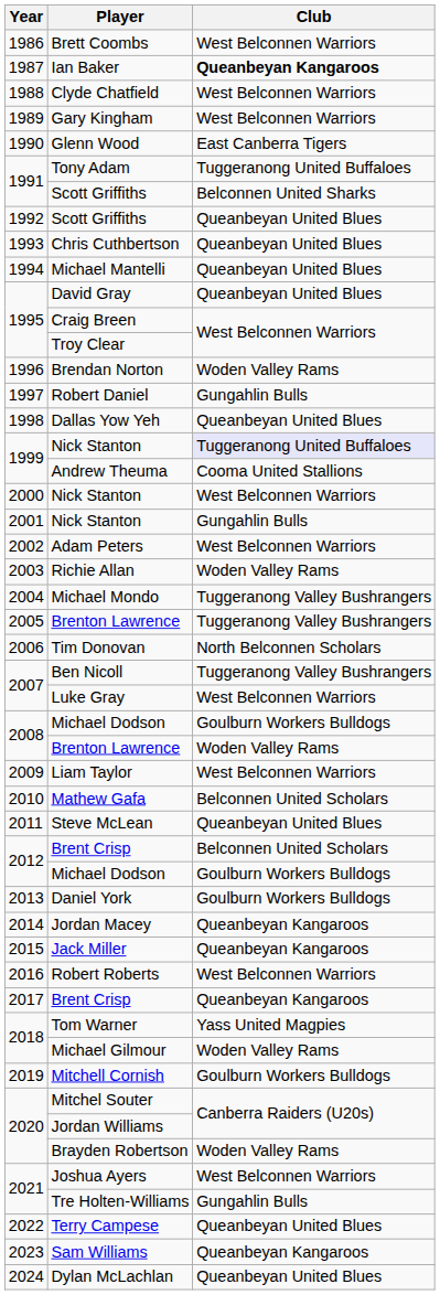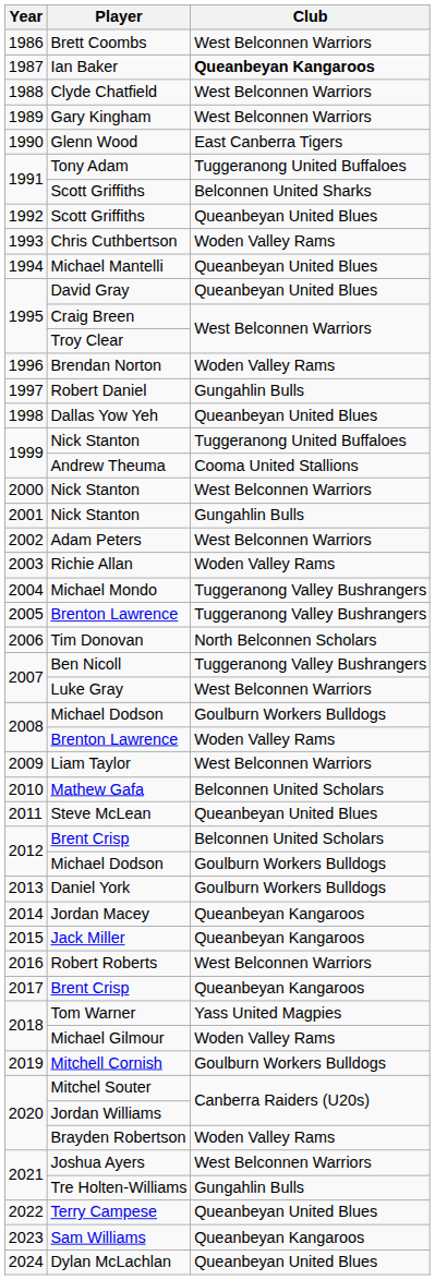 <table class="wikitable">
 <tr>
 <th>Year</th>
 <th>Player</th>
 <th>Club</th>
 </tr>
 <tr>
 <td>1986</td>
 <td>Brett Coombs</td>
 <td> West Belconnen Warriors</td>
 </tr>
 <tr>
 <td>1987</td>
 <td>Ian Baker</td>
 <td><strong> Queanbeyan Kangaroos</strong></td>
 </tr>
 <tr>
 <td>1988</td>
 <td>Clyde Chatfield</td>
 <td> West Belconnen Warriors</td>
 </tr>
 <tr>
 <td>1989</td>
 <td>Gary Kingham</td>
 <td> West Belconnen Warriors</td>
 </tr>
 <tr>
 <td>1990</td>
 <td>Glenn Wood</td>
 <td>  East Canberra Tigers</td>
 </tr>
 <tr>
 <td rowspan="2">1991</td>
 <td>Tony Adam</td>
 <td> Tuggeranong United Buffaloes</td>
 </tr>
 <tr>
 <td>Scott Griffiths</td>
 <td> Belconnen United Sharks</td>
 </tr>
 <tr>
 <td>1992</td>
 <td>Scott Griffiths</td>
 <td> Queanbeyan United Blues</td>
 </tr>
 <tr>
 <td>1993</td>
 <td>Chris Cuthbertson</td>
-<td> Queanbeyan United Blues</td>
+<td> Woden Valley Rams</td>
 </tr>
 <tr>
 <td>1994</td>
 <td>Michael Mantelli</td>
 <td> Queanbeyan United Blues</td>
 </tr>
 <tr>
 <td rowspan="3">1995</td>
 <td>David Gray</td>
 <td> Queanbeyan United Blues</td>
 </tr>
 <tr>
 <td>Craig Breen</td>
 <td rowspan="2"> West Belconnen Warriors</td>
 </tr>
 <tr>
 <td>Troy Clear</td>
 </tr>
 <tr>
 <td>1996</td>
 <td>Brendan Norton</td>
 <td> Woden Valley Rams</td>
 </tr>
 <tr>
 <td>1997</td>
 <td>Robert Daniel</td>
 <td> Gungahlin Bulls</td>
 </tr>
 <tr>
 <td>1998</td>
 <td>Dallas Yow Yeh</td>
 <td> Queanbeyan United Blues</td>
 </tr>
 <tr>
 <td rowspan="2">1999</td>
 <td>Nick Stanton</td>
-<td style="background: lavender;"> Tuggeranong United Buffaloes</td>
+<td> Tuggeranong United Buffaloes</td>
 </tr>
 <tr>
 <td>Andrew Theuma</td>
 <td> Cooma United Stallions</td>
 </tr>
 <tr>
 <td>2000</td>
 <td>Nick Stanton</td>
 <td> West Belconnen Warriors</td>
 </tr>
 <tr>
 <td>2001</td>
 <td>Nick Stanton</td>
 <td> Gungahlin Bulls</td>
 </tr>
 <tr>
 <td>2002</td>
 <td>Adam Peters</td>
 <td> West Belconnen Warriors</td>
 </tr>
 <tr>
 <td>2003</td>
 <td>Richie Allan</td>
 <td> Woden Valley Rams</td>
 </tr>
 <tr>
 <td>2004</td>
 <td>Michael Mondo</td>
 <td> Tuggeranong Valley Bushrangers</td>
 </tr>
 <tr>
 <td>2005</td>
 <td><a href='#'>Brenton Lawrence</a></td>
 <td> Tuggeranong Valley Bushrangers</td>
 </tr>
 <tr>
 <td>2006</td>
 <td>Tim Donovan</td>
 <td> North Belconnen Scholars</td>
 </tr>
 <tr>
 <td rowspan="2">2007</td>
 <td>Ben Nicoll</td>
 <td> Tuggeranong Valley Bushrangers</td>
 </tr>
 <tr>
 <td>Luke Gray</td>
 <td> West Belconnen Warriors</td>
 </tr>
 <tr>
 <td rowspan="2">2008</td>
 <td>Michael Dodson</td>
 <td> Goulburn Workers Bulldogs</td>
 </tr>
 <tr>
 <td><a href='#'>Brenton Lawrence</a></td>
 <td> Woden Valley Rams</td>
 </tr>
 <tr>
 <td>2009</td>
 <td>Liam Taylor</td>
 <td> West Belconnen Warriors</td>
 </tr>
 <tr>
 <td>2010</td>
 <td><a href='#'>Mathew Gafa</a></td>
 <td> Belconnen United Scholars</td>
 </tr>
 <tr>
 <td>2011</td>
 <td>Steve McLean</td>
 <td> Queanbeyan United Blues</td>
 </tr>
 <tr>
 <td rowspan="2">2012</td>
 <td><a href='#'>Brent Crisp</a></td>
 <td> Belconnen United Scholars</td>
 </tr>
 <tr>
 <td>Michael Dodson</td>
 <td> Goulburn Workers Bulldogs</td>
 </tr>
 <tr>
 <td>2013</td>
 <td>Daniel York</td>
 <td> Goulburn Workers Bulldogs</td>
 </tr>
 <tr>
 <td>2014</td>
 <td>Jordan Macey</td>
 <td> Queanbeyan Kangaroos</td>
 </tr>
 <tr>
 <td>2015</td>
 <td><a href='#'>Jack Miller</a></td>
 <td> Queanbeyan Kangaroos</td>
 </tr>
 <tr>
 <td>2016</td>
 <td>Robert Roberts</td>
 <td> West Belconnen Warriors</td>
 </tr>
 <tr>
 <td>2017</td>
 <td><a href='#'>Brent Crisp</a></td>
 <td> Queanbeyan Kangaroos</td>
 </tr>
 <tr>
 <td rowspan="2">2018</td>
 <td>Tom Warner</td>
 <td> Yass United Magpies</td>
 </tr>
 <tr>
 <td>Michael Gilmour</td>
 <td> Woden Valley Rams</td>
 </tr>
 <tr>
 <td>2019</td>
 <td><a href='#'>Mitchell Cornish</a></td>
 <td> Goulburn Workers Bulldogs</td>
 </tr>
 <tr>
 <td rowspan="3">2020</td>
 <td>Mitchel Souter</td>
 <td rowspan="2"> Canberra Raiders (U20s)</td>
 </tr>
 <tr>
 <td>Jordan Williams</td>
 </tr>
 <tr>
 <td>Brayden Robertson</td>
 <td> Woden Valley Rams</td>
 </tr>
 <tr>
 <td rowspan="2">2021</td>
 <td>Joshua Ayers</td>
 <td> West Belconnen Warriors</td>
 </tr>
 <tr>
 <td>Tre Holten-Williams</td>
 <td> Gungahlin Bulls</td>
 </tr>
 <tr>
 <td>2022</td>
 <td><a href='#'>Terry Campese</a></td>
 <td> Queanbeyan United Blues</td>
 </tr>
 <tr>
 <td>2023</td>
 <td><a href='#'>Sam Williams</a></td>
 <td> Queanbeyan Kangaroos</td>
 </tr>
 <tr>
 <td>2024</td>
 <td>Dylan McLachlan</td>
 <td> Queanbeyan United Blues</td>
 </tr>
 </table>
